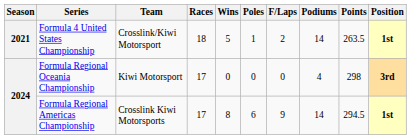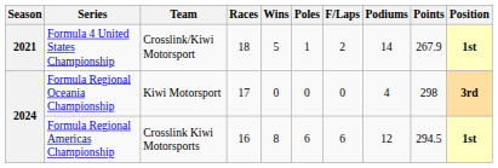 <table class="wikitable" style="font-size: 90%; text-align:center">
 <tr>
 <th>Season</th>
 <th>Series</th>
 <th>Team</th>
 <th>Races</th>
 <th>Wins</th>
 <th>Poles</th>
 <th>F/Laps</th>
 <th>Podiums</th>
 <th>Points</th>
 <th>Position</th>
 </tr>
 <tr>
 <th>2021</th>
 <td align=left><a href='#'>Formula 4 United States Championship</a></td>
 <td align=left>Crosslink/Kiwi Motorsport</td>
 <td>18</td>
 <td>5</td>
 <td>1</td>
 <td>2</td>
 <td>14</td>
-<td>263.5</td>
+<td>267.9</td>
 <td style="background:#FFFFBF"><strong>1st</strong></td>
 </tr>
 <tr>
 <th rowspan="2">2024</th>
 <td align=left><a href='#'>Formula Regional Oceania Championship</a></td>
 <td align=left>Kiwi Motorsport</td>
 <td>17</td>
 <td>0</td>
 <td>0</td>
 <td>0</td>
 <td>4</td>
 <td>298</td>
 <td style="background:#FFDF9F"><strong>3rd</strong></td>
 </tr>
 <tr>
 <td align=left><a href='#'>Formula Regional Americas Championship</a></td>
 <td align=left>Crosslink Kiwi Motorsports</td>
-<td>17</td>
+<td>16</td>
 <td>8</td>
 <td>6</td>
-<td>9</td>
-<td>14</td>
+<td>6</td>
+<td>12</td>
 <td>294.5</td>
 <td style="background:#FFFFBF"><strong>1st</strong></td>
 </tr>
 </table>
